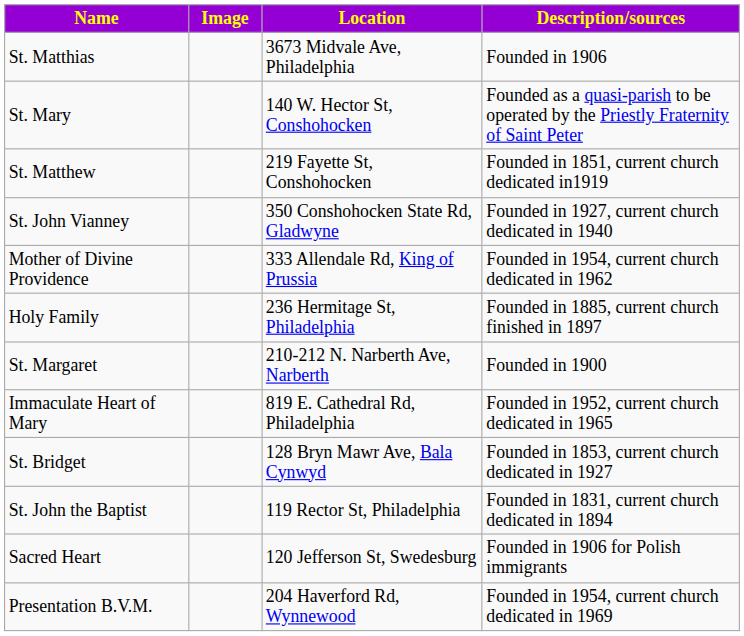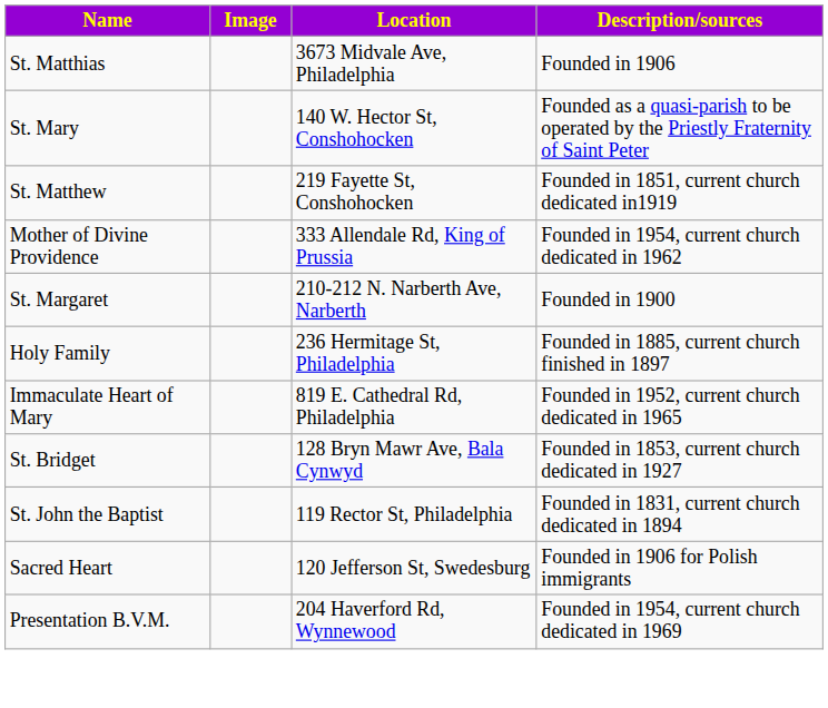 <table class="wikitable sortable" style="width:75%">
 <tr>
 <th style="background:darkviolet; color:yellow;" width="25%"><strong>Name</strong></th>
 <th style="background:darkviolet; color:yellow;" width="10%"><strong>Image</strong></th>
 <th style="background:darkviolet; color:yellow;" width="30%"><strong>Location</strong></th>
 <th style="background:darkviolet; color:yellow;" width="35%"><strong>Description/sources</strong></th>
 </tr>
 <tr>
 <td>St. Matthias</td>
 <td></td>
 <td>3673 Midvale Ave, Philadelphia</td>
 <td>Founded in 1906</td>
 </tr>
 <tr>
 <td>St. Mary</td>
 <td></td>
 <td>140 W. Hector St, <a href='#'>Conshohocken</a></td>
 <td>Founded as a <a href='#'>quasi-parish</a> to be operated by the <a href='#'>Priestly Fraternity of Saint Peter</a></td>
 </tr>
 <tr>
 <td>St. Matthew</td>
 <td></td>
 <td>219 Fayette St, Conshohocken</td>
 <td>Founded in 1851, current church dedicated in1919</td>
 </tr>
 <tr>
-<td>St. John Vianney</td>
-<td></td>
-<td>350 Conshohocken State Rd, <a href='#'>Gladwyne</a></td>
-<td>Founded in 1927, current church dedicated in 1940</td>
-</tr>
-<tr>
 <td>Mother of Divine Providence</td>
 <td></td>
 <td>333 Allendale Rd, <a href='#'>King of Prussia</a></td>
 <td>Founded in 1954, current church dedicated in 1962</td>
 </tr>
 <tr>
+<td>St. Margaret</td>
+<td></td>
+<td>210-212 N. Narberth Ave, <a href='#'>Narberth</a></td>
+<td>Founded in 1900</td>
+</tr>
+<tr>
 <td>Holy Family</td>
 <td></td>
 <td>236 Hermitage St, <a href='#'>Philadelphia</a></td>
 <td>Founded in 1885, current church finished in 1897</td>
-</tr>
-<tr>
-<td>St. Margaret</td>
-<td></td>
-<td>210-212 N. Narberth Ave, <a href='#'>Narberth</a></td>
-<td>Founded in 1900</td>
 </tr>
 <tr>
 <td>Immaculate Heart of Mary</td>
 <td></td>
 <td>819 E. Cathedral Rd, Philadelphia</td>
 <td>Founded in 1952, current church dedicated in 1965</td>
 </tr>
 <tr>
 <td>St. Bridget</td>
 <td></td>
 <td>128 Bryn Mawr Ave, <a href='#'>Bala Cynwyd</a></td>
 <td>Founded in 1853, current church dedicated in 1927</td>
 </tr>
 <tr>
 <td>St. John the Baptist</td>
 <td></td>
 <td>119 Rector St, Philadelphia</td>
 <td>Founded in 1831, current church dedicated in 1894</td>
 </tr>
 <tr>
 <td>Sacred Heart</td>
 <td></td>
 <td>120 Jefferson St, Swedesburg</td>
 <td>Founded in 1906 for Polish immigrants</td>
 </tr>
 <tr>
 <td>Presentation B.V.M.</td>
 <td></td>
 <td>204 Haverford Rd, <a href='#'>Wynnewood</a></td>
 <td>Founded in 1954, current church dedicated in 1969</td>
 </tr>
 </table>
